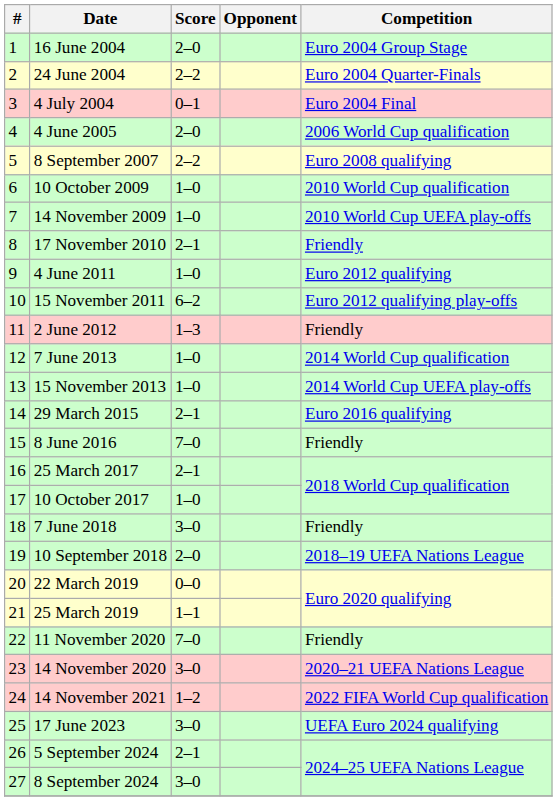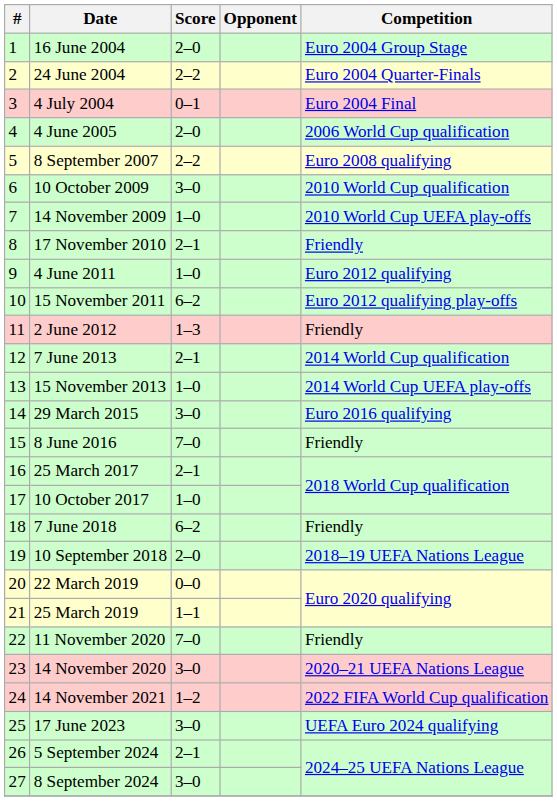 <table class="wikitable" style="font-size:90%">
 <tr>
 <th>#</th>
 <th>Date</th>
 <th>Score</th>
 <th>Opponent</th>
 <th>Competition</th>
 </tr>
 <tr style="background: #CCFFCC">
 <td>1</td>
 <td>16 June 2004</td>
 <td>2–0</td>
 <td></td>
 <td><a href='#'>Euro 2004 Group Stage</a></td>
 </tr>
 <tr style="background: #FFFFCC">
 <td>2</td>
 <td>24 June 2004</td>
 <td>2–2</td>
 <td></td>
 <td><a href='#'>Euro 2004 Quarter-Finals</a></td>
 </tr>
 <tr style="background: #FFCCCC">
 <td>3</td>
 <td>4 July 2004</td>
 <td>0–1</td>
 <td></td>
 <td><a href='#'>Euro 2004 Final</a></td>
 </tr>
 <tr style="background: #CCFFCC">
 <td>4</td>
 <td>4 June 2005</td>
 <td>2–0</td>
 <td></td>
 <td><a href='#'>2006 World Cup qualification</a></td>
 </tr>
 <tr style="background: #FFFFCC">
 <td>5</td>
 <td>8 September 2007</td>
 <td>2–2</td>
 <td></td>
 <td><a href='#'>Euro 2008 qualifying</a></td>
 </tr>
 <tr style="background: #CCFFCC">
 <td>6</td>
 <td>10 October 2009</td>
-<td>1–0</td>
+<td>3–0</td>
 <td></td>
 <td><a href='#'>2010 World Cup qualification</a></td>
 </tr>
 <tr style="background: #CCFFCC">
 <td>7</td>
 <td>14 November 2009</td>
 <td>1–0</td>
 <td></td>
 <td><a href='#'>2010 World Cup UEFA play-offs</a></td>
 </tr>
 <tr style="background: #CCFFCC">
 <td>8</td>
 <td>17 November 2010</td>
 <td>2–1</td>
 <td></td>
 <td><a href='#'>Friendly</a></td>
 </tr>
 <tr style="background: #CCFFCC">
 <td>9</td>
 <td>4 June 2011</td>
 <td>1–0</td>
 <td></td>
 <td><a href='#'>Euro 2012 qualifying</a></td>
 </tr>
 <tr style="background: #CCFFCC">
 <td>10</td>
 <td>15 November 2011</td>
 <td>6–2</td>
 <td></td>
 <td><a href='#'>Euro 2012 qualifying play-offs</a></td>
 </tr>
 <tr style="background: #FFCCCC">
 <td>11</td>
 <td>2 June 2012</td>
 <td>1–3</td>
 <td></td>
 <td>Friendly</td>
 </tr>
 <tr style="background: #CCFFCC">
 <td>12</td>
 <td>7 June 2013</td>
-<td>1–0</td>
+<td>2–1</td>
 <td></td>
 <td><a href='#'>2014 World Cup qualification</a></td>
 </tr>
 <tr style="background: #CCFFCC">
 <td>13</td>
 <td>15 November 2013</td>
 <td>1–0</td>
 <td></td>
 <td><a href='#'>2014 World Cup UEFA play-offs</a></td>
 </tr>
 <tr style="background: #CCFFCC">
 <td>14</td>
 <td>29 March 2015</td>
-<td>2–1</td>
+<td>3–0</td>
 <td></td>
 <td><a href='#'>Euro 2016 qualifying</a></td>
 </tr>
 <tr style="background: #CCFFCC">
 <td>15</td>
 <td>8 June 2016</td>
 <td>7–0</td>
 <td></td>
 <td>Friendly</td>
 </tr>
 <tr style="background: #CCFFCC">
 <td>16</td>
 <td>25 March 2017</td>
 <td>2–1</td>
 <td></td>
 <td rowspan="2"><a href='#'>2018 World Cup qualification</a></td>
 </tr>
 <tr style="background: #CCFFCC">
 <td>17</td>
 <td>10 October 2017</td>
 <td>1–0</td>
 <td></td>
 </tr>
 <tr style="background: #CCFFCC">
 <td>18</td>
 <td>7 June 2018</td>
-<td>3–0</td>
+<td>6–2</td>
 <td></td>
 <td>Friendly</td>
 </tr>
 <tr style="background: #CCFFCC">
 <td>19</td>
 <td>10 September 2018</td>
 <td>2–0</td>
 <td></td>
 <td><a href='#'>2018–19 UEFA Nations League</a></td>
 </tr>
 <tr style="background: #FFFFCC">
 <td>20</td>
 <td>22 March 2019</td>
 <td>0–0</td>
 <td></td>
 <td rowspan="2"><a href='#'>Euro 2020 qualifying</a></td>
 </tr>
 <tr style="background: #FFFFCC">
 <td>21</td>
 <td>25 March 2019</td>
 <td>1–1</td>
 <td></td>
 </tr>
 <tr style="background: #CCFFCC">
 <td>22</td>
 <td>11 November 2020</td>
 <td>7–0</td>
 <td></td>
 <td>Friendly</td>
 </tr>
 <tr style="background: #FFCCCC">
 <td>23</td>
 <td>14 November 2020</td>
 <td>3–0</td>
 <td></td>
 <td><a href='#'>2020–21 UEFA Nations League</a></td>
 </tr>
 <tr style="background: #FFCCCC">
 <td>24</td>
 <td>14 November 2021</td>
 <td>1–2</td>
 <td></td>
 <td><a href='#'>2022 FIFA World Cup qualification</a></td>
 </tr>
 <tr style="background: #CCFFCC">
 <td>25</td>
 <td>17 June 2023</td>
 <td>3–0</td>
 <td></td>
 <td><a href='#'>UEFA Euro 2024 qualifying</a></td>
 </tr>
 <tr style="background: #CCFFCC">
 <td>26</td>
 <td>5 September 2024</td>
 <td>2–1</td>
 <td></td>
 <td rowspan="2"><a href='#'>2024–25 UEFA Nations League</a></td>
 </tr>
 <tr style="background: #CCFFCC">
 <td>27</td>
 <td>8 September 2024</td>
 <td>3–0</td>
 <td></td>
 </tr>
 <tr style="background: #CCFFCC">
 </tr>
 </table>
